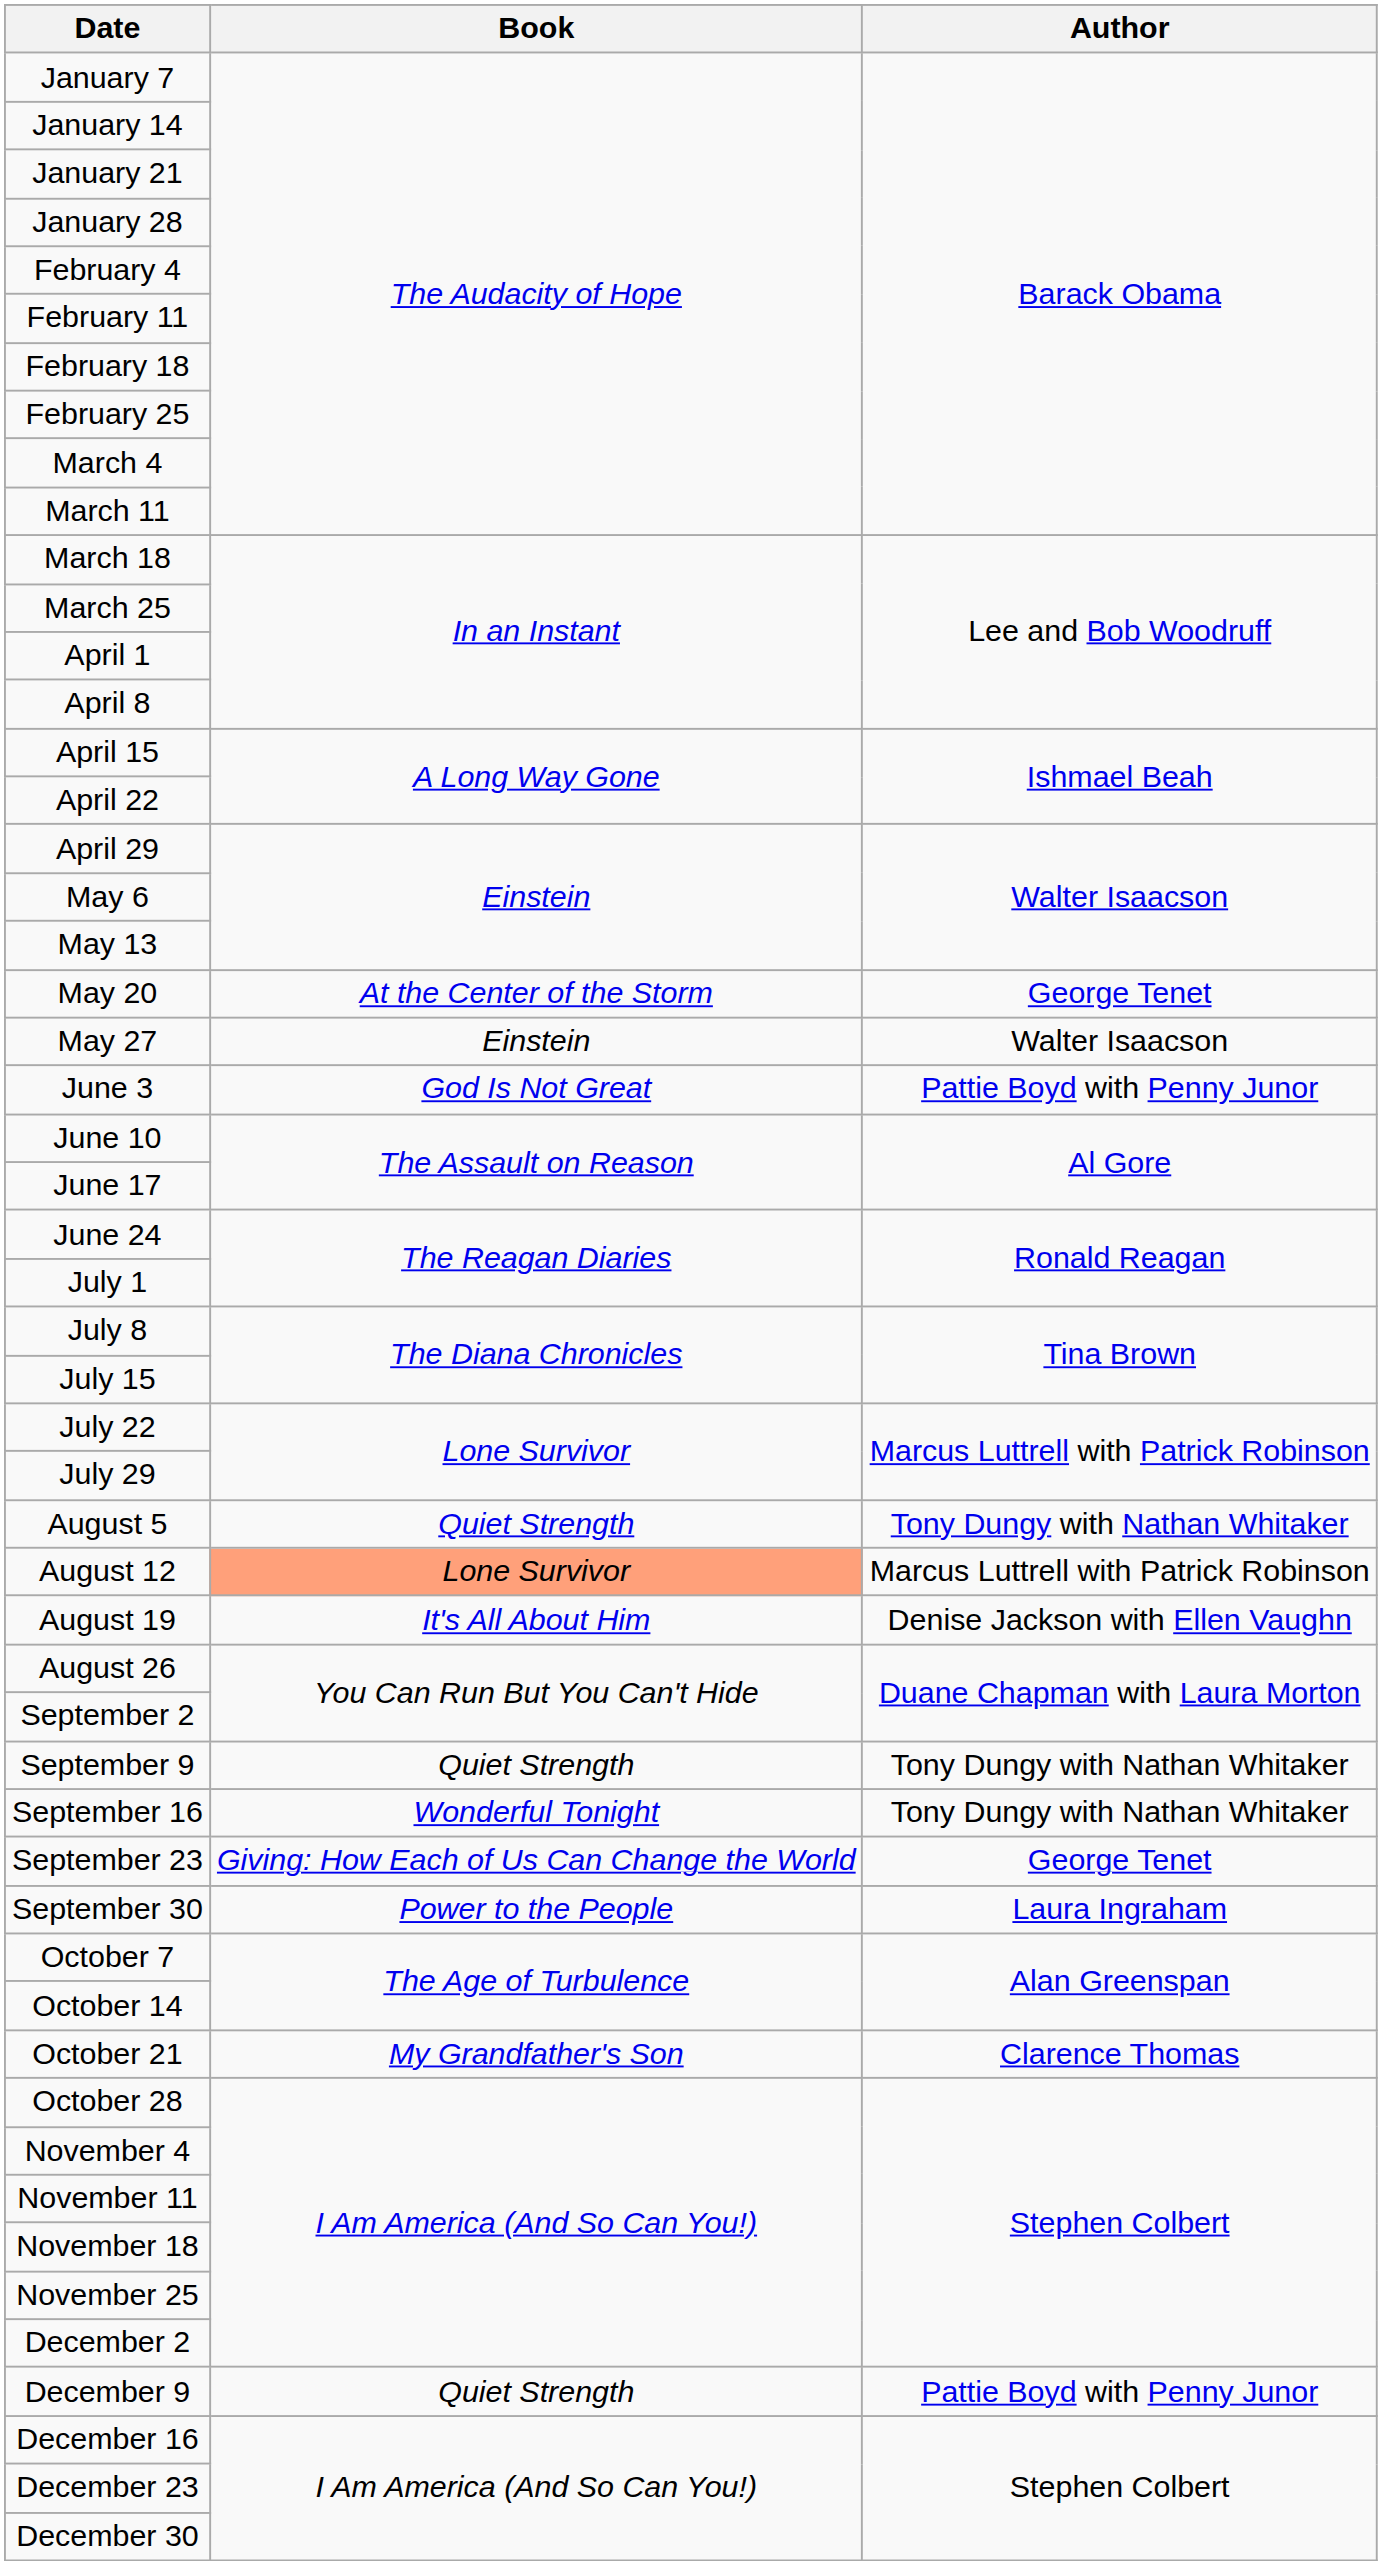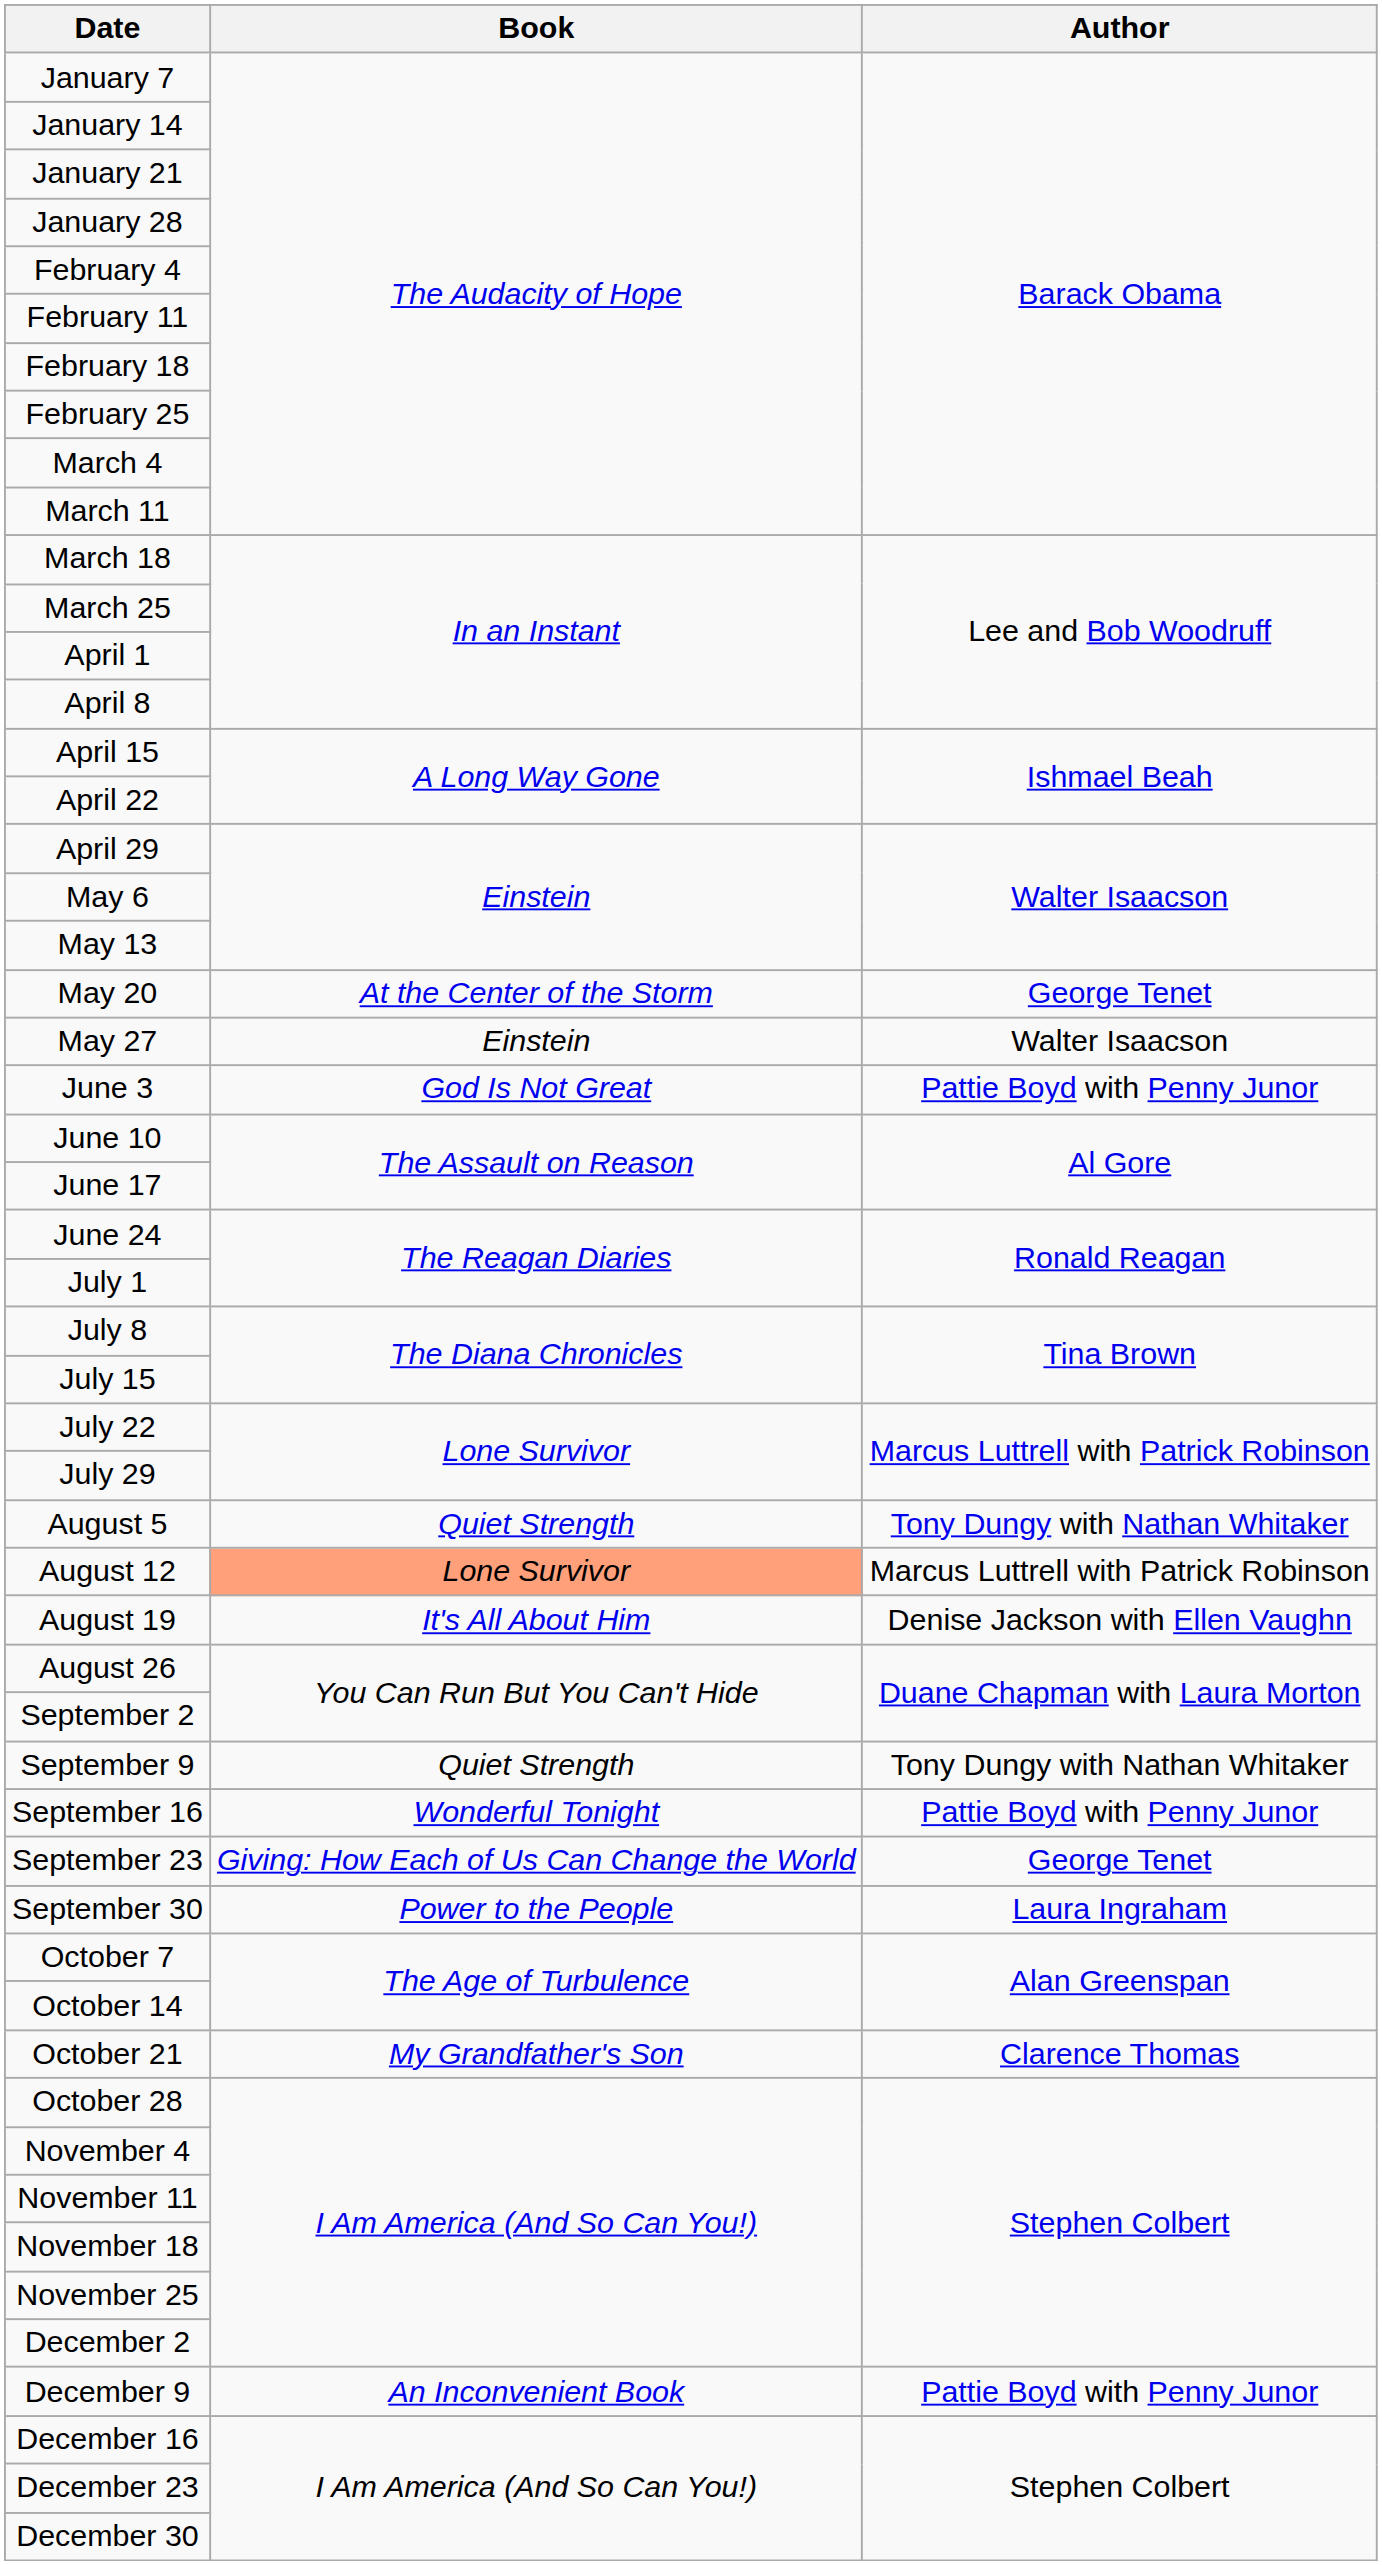 <table class="wikitable" style="text-align: center">
 <tr>
 <th>Date</th>
 <th>Book</th>
 <th>Author</th>
 </tr>
 <tr>
 <td>January 7</td>
 <td rowspan="10"><em><a href='#'>The Audacity of Hope</a></em></td>
 <td rowspan="10"><a href='#'>Barack Obama</a></td>
 </tr>
 <tr>
 <td>January 14</td>
 </tr>
 <tr>
 <td>January 21</td>
 </tr>
 <tr>
 <td>January 28</td>
 </tr>
 <tr>
 <td>February 4</td>
 </tr>
 <tr>
 <td>February 11</td>
 </tr>
 <tr>
 <td>February 18</td>
 </tr>
 <tr>
 <td>February 25</td>
 </tr>
 <tr>
 <td>March 4</td>
 </tr>
 <tr>
 <td>March 11</td>
 </tr>
 <tr>
 <td>March 18</td>
 <td rowspan="4"><em><a href='#'>In an Instant</a></em></td>
 <td rowspan="4">Lee and <a href='#'>Bob Woodruff</a></td>
 </tr>
 <tr>
 <td>March 25</td>
 </tr>
 <tr>
 <td>April 1</td>
 </tr>
 <tr>
 <td>April 8</td>
 </tr>
 <tr>
 <td>April 15</td>
 <td rowspan="2"><em><a href='#'>A Long Way Gone</a></em></td>
 <td rowspan="2"><a href='#'>Ishmael Beah</a></td>
 </tr>
 <tr>
 <td>April 22</td>
 </tr>
 <tr>
 <td>April 29</td>
 <td rowspan="3"><em><a href='#'>Einstein</a></em></td>
 <td rowspan="3"><a href='#'>Walter Isaacson</a></td>
 </tr>
 <tr>
 <td>May 6</td>
 </tr>
 <tr>
 <td>May 13</td>
 </tr>
 <tr>
 <td>May 20</td>
 <td><em><a href='#'>At the Center of the Storm</a></em></td>
 <td><a href='#'>George Tenet</a></td>
 </tr>
 <tr>
 <td>May 27</td>
 <td><em>Einstein</em></td>
 <td>Walter Isaacson</td>
 </tr>
 <tr>
 <td>June 3</td>
 <td><em><a href='#'>God Is Not Great</a></em></td>
 <td><a href='#'>Pattie Boyd</a> with <a href='#'>Penny Junor</a></td>
 </tr>
 <tr>
 <td>June 10</td>
 <td rowspan="2"><em><a href='#'>The Assault on Reason</a></em></td>
 <td rowspan="2"><a href='#'>Al Gore</a></td>
 </tr>
 <tr>
 <td>June 17</td>
 </tr>
 <tr>
 <td>June 24</td>
 <td rowspan="2"><em><a href='#'>The Reagan Diaries</a></em></td>
 <td rowspan="2"><a href='#'>Ronald Reagan</a></td>
 </tr>
 <tr>
 <td>July 1</td>
 </tr>
 <tr>
 <td>July 8</td>
 <td rowspan="2"><em><a href='#'>The Diana Chronicles</a></em></td>
 <td rowspan="2"><a href='#'>Tina Brown</a></td>
 </tr>
 <tr>
 <td>July 15</td>
 </tr>
 <tr>
 <td>July 22</td>
 <td rowspan="2"><em><a href='#'>Lone Survivor</a></em></td>
 <td rowspan="2"><a href='#'>Marcus Luttrell</a> with <a href='#'>Patrick Robinson</a></td>
 </tr>
 <tr>
 <td>July 29</td>
 </tr>
 <tr>
 <td>August 5</td>
 <td><em><a href='#'>Quiet Strength</a></em></td>
 <td><a href='#'>Tony Dungy</a> with <a href='#'>Nathan Whitaker</a></td>
 </tr>
 <tr>
 <td>August 12</td>
 <td style="background: lightsalmon;"><em>Lone Survivor</em></td>
 <td>Marcus Luttrell with Patrick Robinson</td>
 </tr>
 <tr>
 <td>August 19</td>
 <td><em><a href='#'>It's All About Him</a></em></td>
 <td>Denise Jackson with <a href='#'>Ellen Vaughn</a></td>
 </tr>
 <tr>
 <td>August 26</td>
 <td rowspan="2"><em>You Can Run But You Can't Hide</em></td>
 <td rowspan="2"><a href='#'>Duane Chapman</a> with <a href='#'>Laura Morton</a></td>
 </tr>
 <tr>
 <td>September 2</td>
 </tr>
 <tr>
 <td>September 9</td>
 <td><em>Quiet Strength</em></td>
 <td>Tony Dungy with Nathan Whitaker</td>
 </tr>
 <tr>
 <td>September 16</td>
 <td><em><a href='#'>Wonderful Tonight</a></em></td>
-<td>Tony Dungy with Nathan Whitaker</td>
+<td><a href='#'>Pattie Boyd</a> with <a href='#'>Penny Junor</a></td>
 </tr>
 <tr>
 <td>September 23</td>
 <td><em><a href='#'>Giving: How Each of Us Can Change the World</a></em></td>
 <td><a href='#'>George Tenet</a></td>
 </tr>
 <tr>
 <td>September 30</td>
 <td><em><a href='#'>Power to the People</a></em></td>
 <td><a href='#'>Laura Ingraham</a></td>
 </tr>
 <tr>
 <td>October 7</td>
 <td rowspan="2"><em><a href='#'>The Age of Turbulence</a></em></td>
 <td rowspan="2"><a href='#'>Alan Greenspan</a></td>
 </tr>
 <tr>
 <td>October 14</td>
 </tr>
 <tr>
 <td>October 21</td>
 <td><em><a href='#'>My Grandfather's Son</a></em></td>
 <td><a href='#'>Clarence Thomas</a></td>
 </tr>
 <tr>
 <td>October 28</td>
 <td rowspan="6"><em><a href='#'>I Am America (And So Can You!)</a></em></td>
 <td rowspan="6"><a href='#'>Stephen Colbert</a></td>
 </tr>
 <tr>
 <td>November 4</td>
 </tr>
 <tr>
 <td>November 11</td>
 </tr>
 <tr>
 <td>November 18</td>
 </tr>
 <tr>
 <td>November 25</td>
 </tr>
 <tr>
 <td>December 2</td>
 </tr>
 <tr>
 <td>December 9</td>
-<td><em>Quiet Strength</em></td>
+<td><em><a href='#'>An Inconvenient Book</a></em></td>
 <td><a href='#'>Pattie Boyd</a> with <a href='#'>Penny Junor</a></td>
 </tr>
 <tr>
 <td>December 16</td>
 <td rowspan="3"><em>I Am America (And So Can You!)</em></td>
 <td rowspan="3">Stephen Colbert</td>
 </tr>
 <tr>
 <td>December 23</td>
 </tr>
 <tr>
 <td>December 30</td>
 </tr>
 </table>
